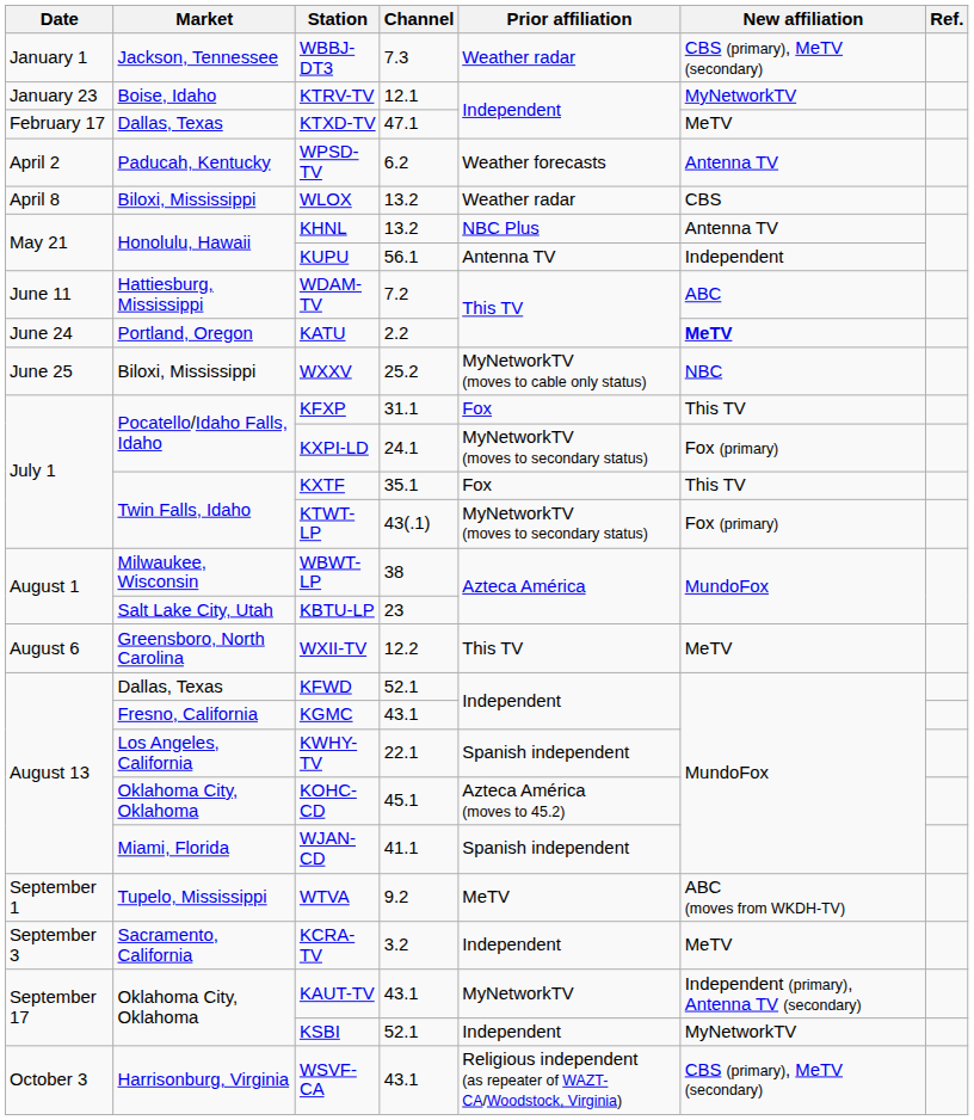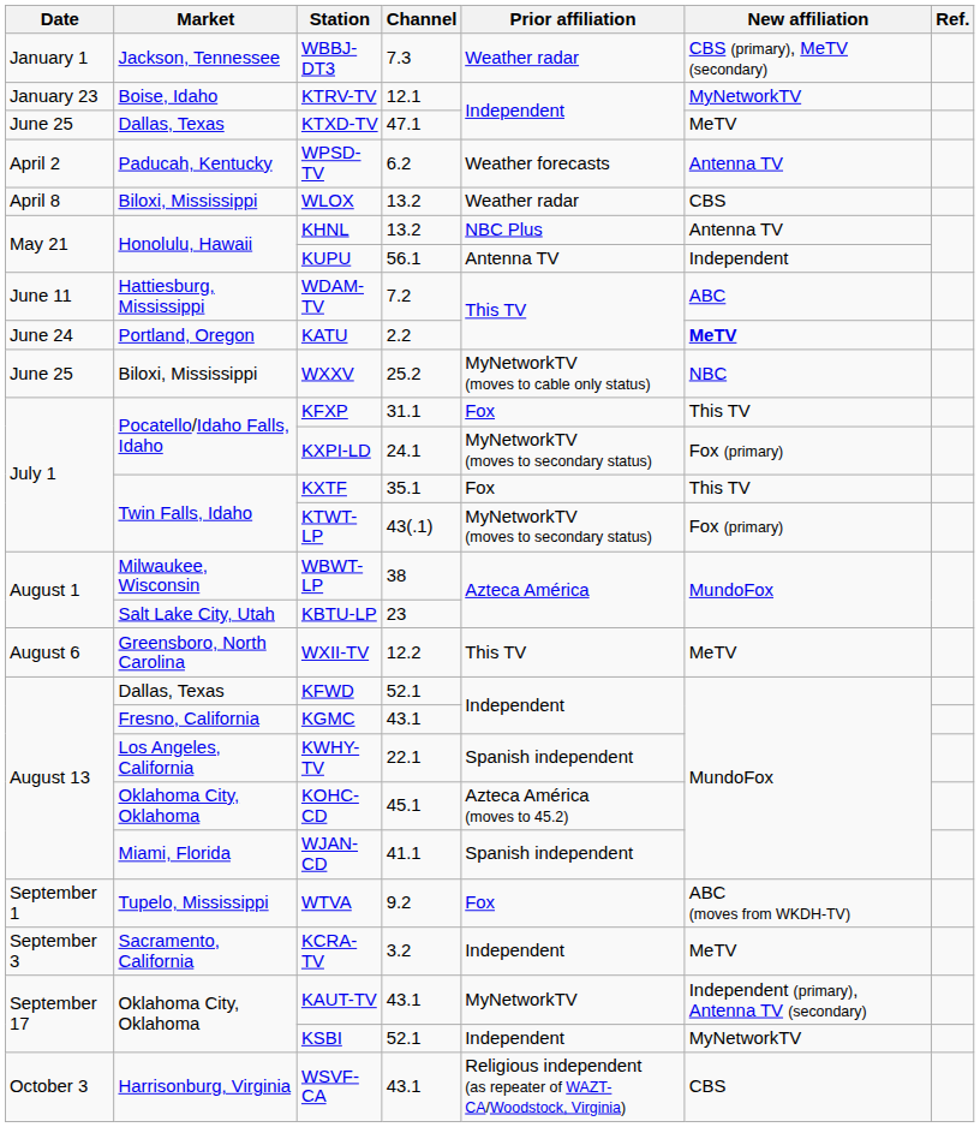 <table class="wikitable">
 <tr>
 <th>Date</th>
 <th>Market</th>
 <th>Station</th>
 <th>Channel</th>
 <th>Prior affiliation</th>
 <th>New affiliation</th>
 <th>Ref.</th>
 </tr>
 <tr>
 <td>January 1</td>
 <td><a href='#'>Jackson, Tennessee</a></td>
 <td><a href='#'>WBBJ-DT3</a></td>
 <td>7.3</td>
 <td><a href='#'>Weather radar</a></td>
 <td><a href='#'>CBS</a> <small>(primary)</small>, <a href='#'>MeTV</a> <small>(secondary)</small></td>
 <td></td>
 </tr>
 <tr>
 <td>January 23</td>
 <td><a href='#'>Boise, Idaho</a></td>
 <td><a href='#'>KTRV-TV</a></td>
 <td>12.1</td>
 <td rowspan="2"><a href='#'>Independent</a></td>
 <td><a href='#'>MyNetworkTV</a></td>
 <td></td>
 </tr>
 <tr>
-<td>February 17</td>
+<td>June 25</td>
 <td><a href='#'>Dallas, Texas</a></td>
 <td><a href='#'>KTXD-TV</a></td>
 <td>47.1</td>
 <td>MeTV</td>
 <td></td>
 </tr>
 <tr>
 <td>April 2</td>
 <td><a href='#'>Paducah, Kentucky</a></td>
 <td><a href='#'>WPSD-TV</a></td>
 <td>6.2</td>
 <td>Weather forecasts</td>
 <td><a href='#'>Antenna TV</a></td>
 <td></td>
 </tr>
 <tr>
 <td>April 8</td>
 <td><a href='#'>Biloxi, Mississippi</a></td>
 <td><a href='#'>WLOX</a></td>
 <td>13.2</td>
 <td>Weather radar</td>
 <td>CBS</td>
 <td></td>
 </tr>
 <tr>
 <td rowspan="2">May 21</td>
 <td rowspan="2"><a href='#'>Honolulu, Hawaii</a></td>
 <td><a href='#'>KHNL</a></td>
 <td>13.2</td>
 <td><a href='#'>NBC Plus</a></td>
 <td>Antenna TV</td>
 <td rowspan="2"></td>
 </tr>
 <tr>
 <td><a href='#'>KUPU</a></td>
 <td>56.1</td>
 <td>Antenna TV</td>
 <td>Independent</td>
 </tr>
 <tr>
 <td>June 11</td>
 <td><a href='#'>Hattiesburg, Mississippi</a></td>
 <td><a href='#'>WDAM-TV</a></td>
 <td>7.2</td>
 <td rowspan="2"><a href='#'>This TV</a></td>
 <td><a href='#'>ABC</a></td>
 <td></td>
 </tr>
 <tr>
 <td>June 24</td>
 <td><a href='#'>Portland, Oregon</a></td>
 <td><a href='#'>KATU</a></td>
 <td>2.2</td>
 <td><strong><a href='#'>MeTV</a></strong></td>
 <td></td>
 </tr>
 <tr>
 <td>June 25</td>
 <td>Biloxi, Mississippi</td>
 <td><a href='#'>WXXV</a></td>
 <td>25.2</td>
 <td>MyNetworkTV<br><small>(moves to cable only status)</small></td>
 <td><a href='#'>NBC</a></td>
 <td></td>
 </tr>
 <tr>
 <td rowspan=4>July 1</td>
 <td rowspan="2"><a href='#'>Pocatello</a>/<a href='#'>Idaho Falls, Idaho</a></td>
 <td><a href='#'>KFXP</a></td>
 <td>31.1</td>
 <td><a href='#'>Fox</a></td>
 <td>This TV</td>
 <td></td>
 </tr>
 <tr>
 <td><a href='#'>KXPI-LD</a></td>
 <td>24.1</td>
 <td>MyNetworkTV<br><small>(moves to secondary status)</small></td>
 <td>Fox <small>(primary)</small></td>
 <td></td>
 </tr>
 <tr>
 <td rowspan="2"><a href='#'>Twin Falls, Idaho</a></td>
 <td><a href='#'>KXTF</a></td>
 <td>35.1</td>
 <td>Fox</td>
 <td>This TV</td>
 <td></td>
 </tr>
 <tr>
 <td><a href='#'>KTWT-LP</a></td>
 <td>43(.1)</td>
 <td>MyNetworkTV<br><small>(moves to secondary status)</small></td>
 <td>Fox <small>(primary)</small></td>
 <td></td>
 </tr>
 <tr>
 <td rowspan="2">August 1</td>
 <td><a href='#'>Milwaukee, Wisconsin</a></td>
 <td><a href='#'>WBWT-LP</a></td>
 <td>38</td>
 <td rowspan="2"><a href='#'>Azteca América</a></td>
 <td rowspan="2"><a href='#'>MundoFox</a></td>
 <td rowspan="2"></td>
 </tr>
 <tr>
 <td><a href='#'>Salt Lake City, Utah</a></td>
 <td><a href='#'>KBTU-LP</a></td>
 <td>23</td>
 </tr>
 <tr>
 <td>August 6</td>
 <td><a href='#'>Greensboro, North Carolina</a></td>
 <td><a href='#'>WXII-TV</a></td>
 <td>12.2</td>
 <td>This TV</td>
 <td>MeTV</td>
 <td></td>
 </tr>
 <tr>
 <td rowspan="5">August 13</td>
 <td>Dallas, Texas</td>
 <td><a href='#'>KFWD</a></td>
 <td>52.1</td>
 <td rowspan="2">Independent</td>
 <td rowspan="5">MundoFox</td>
 <td></td>
 </tr>
 <tr>
 <td><a href='#'>Fresno, California</a></td>
 <td><a href='#'>KGMC</a></td>
 <td>43.1</td>
 <td></td>
 </tr>
 <tr>
 <td><a href='#'>Los Angeles, California</a></td>
 <td><a href='#'>KWHY-TV</a></td>
 <td>22.1</td>
 <td>Spanish independent</td>
 <td></td>
 </tr>
 <tr>
 <td><a href='#'>Oklahoma City, Oklahoma</a></td>
 <td><a href='#'>KOHC-CD</a></td>
 <td>45.1</td>
 <td>Azteca América<br><small>(moves to 45.2)</small></td>
 <td></td>
 </tr>
 <tr>
 <td><a href='#'>Miami, Florida</a></td>
 <td><a href='#'>WJAN-CD</a></td>
 <td>41.1</td>
 <td>Spanish independent</td>
 <td></td>
 </tr>
 <tr>
 <td>September 1</td>
 <td><a href='#'>Tupelo, Mississippi</a></td>
 <td><a href='#'>WTVA</a></td>
 <td>9.2</td>
-<td>MeTV</td>
+<td><a href='#'>Fox</a></td>
 <td>ABC<br><small>(moves from WKDH-TV)</small></td>
 <td></td>
 </tr>
 <tr>
 <td>September 3</td>
 <td><a href='#'>Sacramento, California</a></td>
 <td><a href='#'>KCRA-TV</a></td>
 <td>3.2</td>
 <td>Independent</td>
 <td>MeTV</td>
 <td></td>
 </tr>
 <tr>
 <td rowspan="2">September 17</td>
 <td rowspan="2">Oklahoma City, Oklahoma</td>
 <td><a href='#'>KAUT-TV</a></td>
 <td>43.1</td>
 <td>MyNetworkTV</td>
 <td>Independent <small>(primary)</small>, <a href='#'>Antenna TV</a> <small>(secondary)</small></td>
 <td></td>
 </tr>
 <tr>
 <td><a href='#'>KSBI</a></td>
 <td>52.1</td>
 <td>Independent</td>
 <td>MyNetworkTV</td>
 <td></td>
 </tr>
 <tr>
 <td>October 3</td>
 <td><a href='#'>Harrisonburg, Virginia</a></td>
 <td><a href='#'>WSVF-CA</a></td>
 <td>43.1</td>
 <td>Religious independent<br><small>(as repeater of <a href='#'>WAZT-CA</a>/<a href='#'>Woodstock, Virginia</a>)</small></td>
-<td><a href='#'>CBS</a> <small>(primary)</small>, <a href='#'>MeTV</a> <small>(secondary)</small></td>
+<td>CBS</td>
 <td></td>
 </tr>
 </table>
